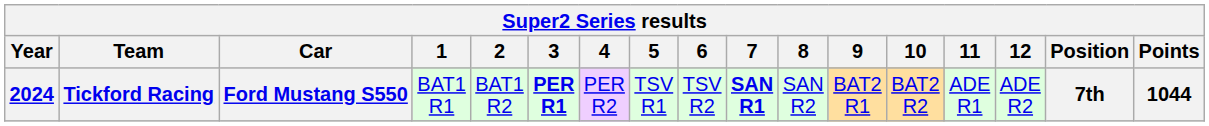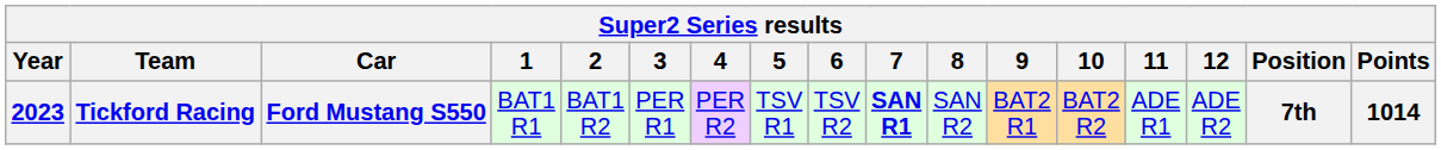 <table class="wikitable" style="text-align:center; font-size:85%">
 <tr>
 <th colspan=17><a href='#'>Super2 Series</a> results</th>
 </tr>
 <tr>
 <th>Year</th>
 <th>Team</th>
 <th>Car</th>
 <th>1</th>
 <th>2</th>
 <th>3</th>
 <th>4</th>
 <th>5</th>
 <th>6</th>
 <th>7</th>
 <th>8</th>
 <th>9</th>
 <th>10</th>
 <th>11</th>
 <th>12</th>
 <th>Position</th>
 <th>Points</th>
 </tr>
 <tr>
-<th><a href='#'>2024</a></th>
+<th><a href='#'>2023</a></th>
 <th nowrap><a href='#'>Tickford Racing</a></th>
 <th nowrap><a href='#'>Ford Mustang S550</a></th>
 <td style=background:#dfffdf><a href='#'>BAT1<br>R1</a><br></td>
 <td style=background:#dfffdf><a href='#'>BAT1<br>R2</a><br></td>
-<td style=background:#dfffdf><strong><a href='#'>PER<br>R1</a><br></strong></td>
+<td style=background:#dfffdf><a href='#'>PER<br>R1</a><br></td>
 <td style=background:#efcfff><a href='#'>PER<br>R2</a><br></td>
 <td style=background:#dfffdf><a href='#'>TSV<br>R1</a><br></td>
 <td style=background:#dfffdf><a href='#'>TSV<br>R2</a><br></td>
 <td style=background:#dfffdf><strong><a href='#'>SAN<br>R1</a><br></strong></td>
 <td style=background:#dfffdf><a href='#'>SAN<br>R2</a><br></td>
 <td style=background:#ffdf9f><a href='#'>BAT2<br>R1</a><br></td>
 <td style=background:#ffdf9f><a href='#'>BAT2<br>R2</a><br></td>
 <td style=background:#dfffdf><a href='#'>ADE<br>R1</a><br></td>
 <td style=background:#dfffdf><a href='#'>ADE<br>R2</a><br></td>
 <th style=background:>7th</th>
-<th style=background:>1044</th>
+<th style=background:>1014</th>
 </tr>
 </table>
